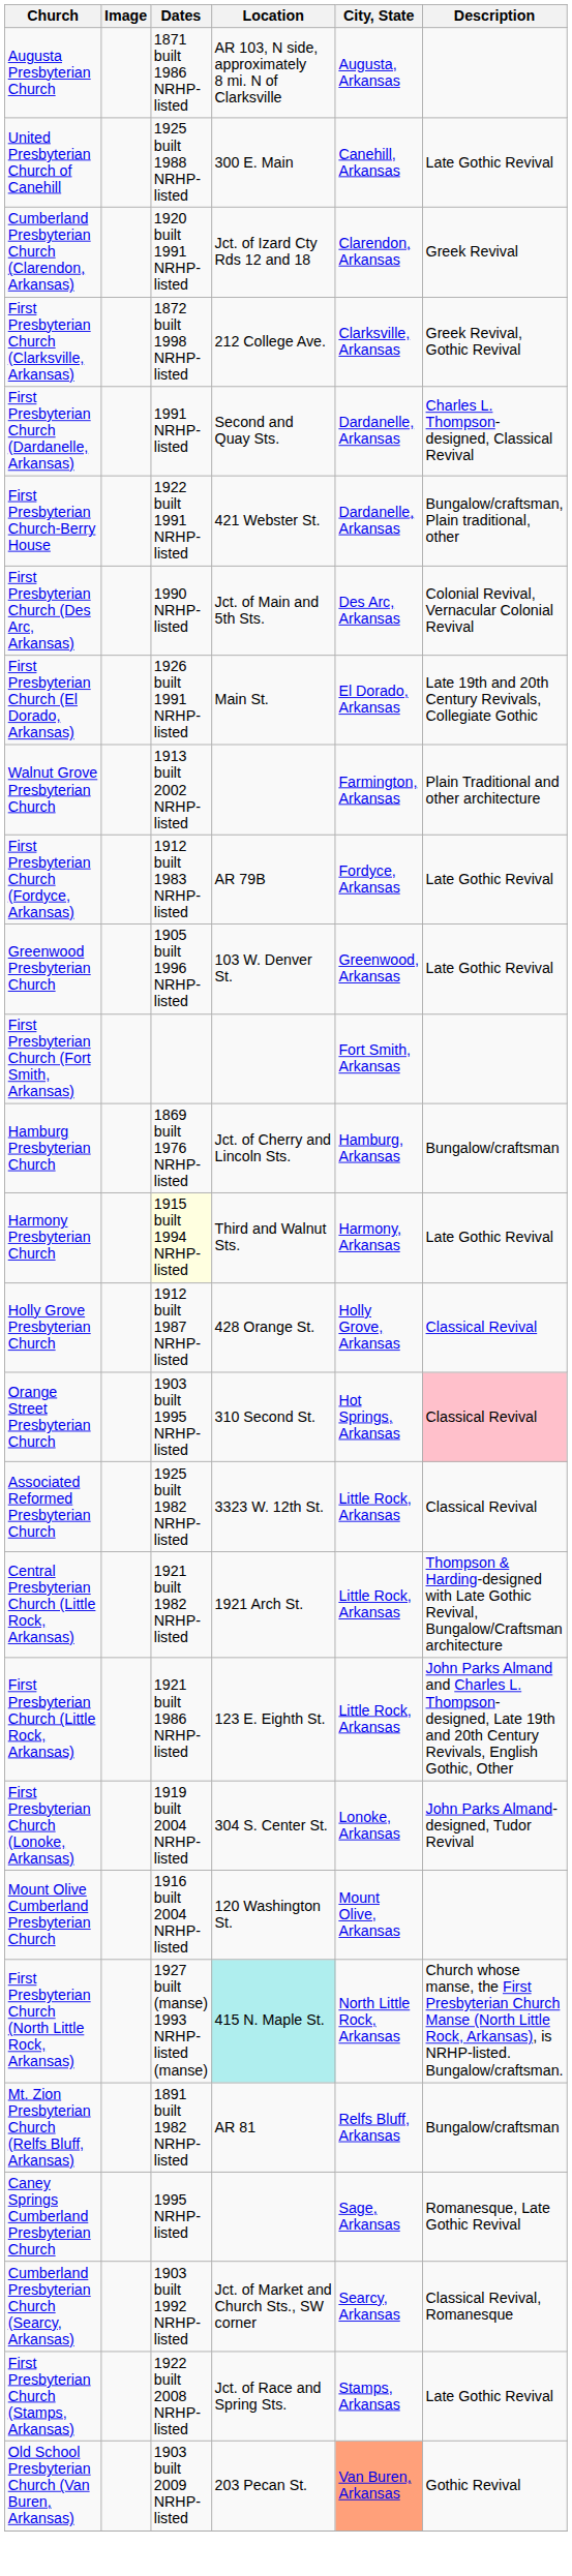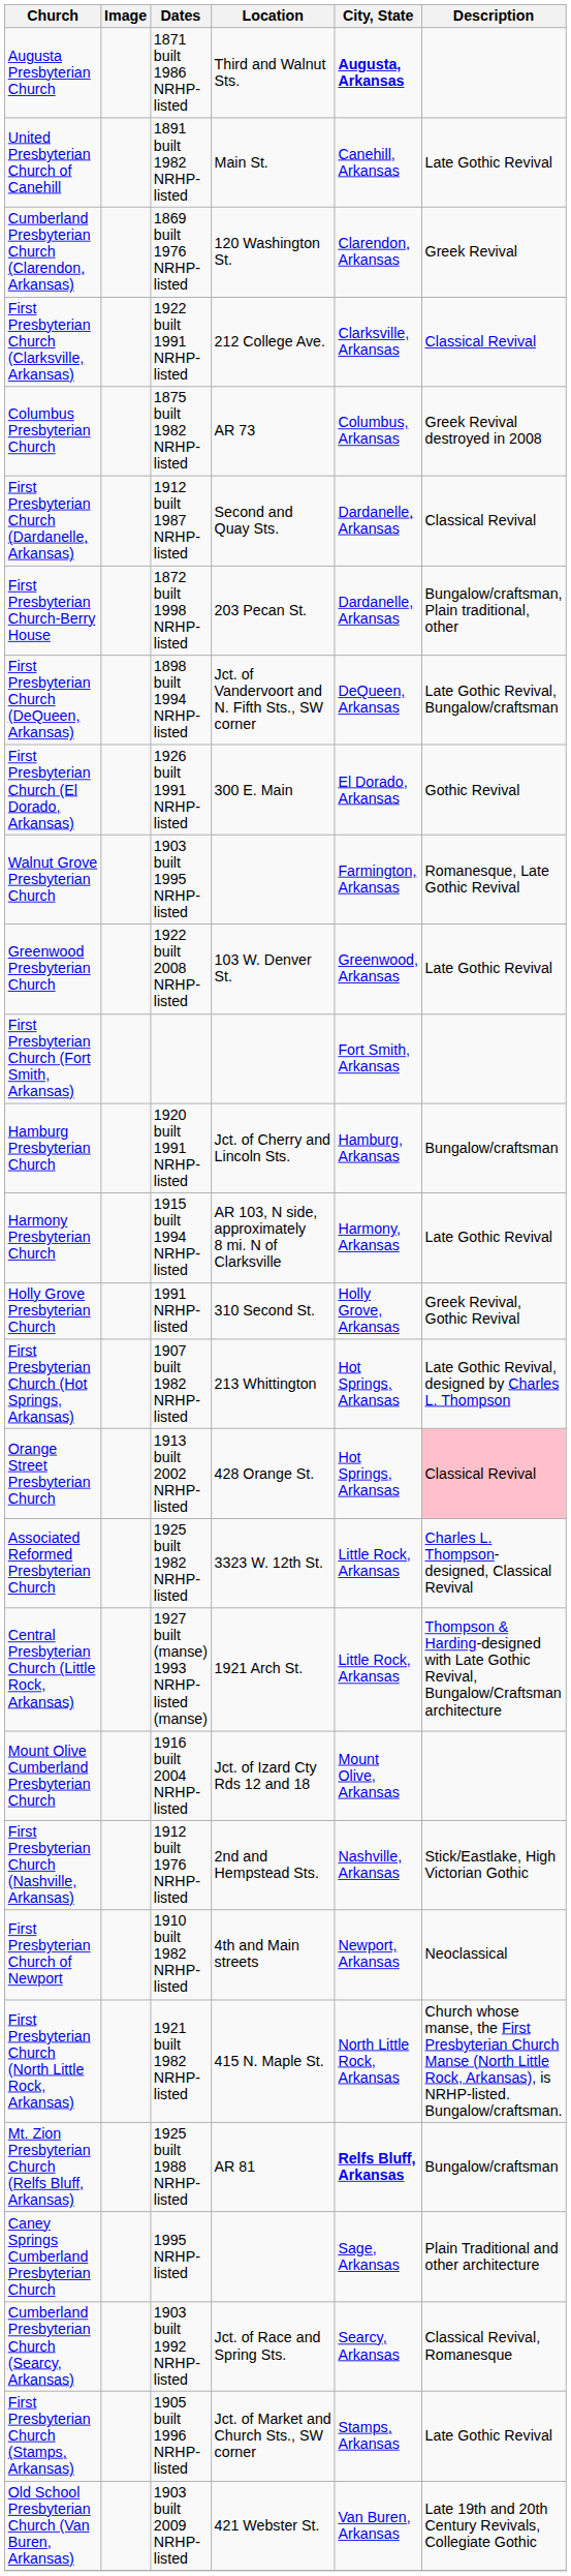 <table class="wikitable sortable" style="width:98%">
 <tr>
 <th width = 18%><strong>Church</strong></th>
 <th width = 8% class="unsortable"><strong>Image</strong></th>
 <th width = 10%><strong>Dates</strong></th>
 <th width = 25%><strong>Location</strong></th>
 <th width = 8%><strong>City, State</strong></th>
 <th class="unsortable"><strong>Description</strong></th>
 </tr>
 <tr>
 <td><a href='#'>Augusta Presbyterian Church</a></td>
 <td></td>
 <td>1871 built<br>1986 NRHP-listed</td>
-<td>AR 103, N side, approximately 8 mi. N of Clarksville<br><small></small></td>
-<td><a href='#'>Augusta, Arkansas</a></td>
+<td>Third and Walnut Sts.<br><small></small></td>
+<td><strong><a href='#'>Augusta, Arkansas</a></strong></td>
 <td></td>
 </tr>
 <tr>
 <td><a href='#'>United Presbyterian Church of Canehill</a></td>
 <td></td>
-<td>1925 built<br>1988 NRHP-listed</td>
-<td>300 E. Main<br><small></small></td>
+<td>1891 built<br>1982 NRHP-listed</td>
+<td>Main St.<br><small></small></td>
 <td><a href='#'>Canehill, Arkansas</a></td>
 <td>Late Gothic Revival</td>
 </tr>
 <tr>
 <td><a href='#'>Cumberland Presbyterian Church (Clarendon, Arkansas)</a></td>
 <td></td>
-<td>1920 built<br>1991 NRHP-listed</td>
-<td>Jct. of Izard Cty Rds 12 and 18<br><small></small></td>
+<td>1869 built<br>1976 NRHP-listed</td>
+<td>120 Washington St.<br><small></small></td>
 <td><a href='#'>Clarendon, Arkansas</a></td>
 <td>Greek Revival</td>
 </tr>
 <tr>
 <td><a href='#'>First Presbyterian Church (Clarksville, Arkansas)</a></td>
 <td></td>
-<td>1872 built<br>1998 NRHP-listed</td>
+<td>1922 built<br>1991 NRHP-listed</td>
 <td>212 College Ave.<br><small></small></td>
 <td><a href='#'>Clarksville, Arkansas</a></td>
-<td>Greek Revival, Gothic Revival</td>
+<td><a href='#'>Classical Revival</a></td>
+</tr>
+<tr>
+<td><a href='#'>Columbus Presbyterian Church</a></td>
+<td></td>
+<td>1875 built<br>1982 NRHP-listed</td>
+<td>AR 73<br><small></small></td>
+<td><a href='#'>Columbus, Arkansas</a></td>
+<td>Greek Revival <br>destroyed in 2008</td>
 </tr>
 <tr>
 <td><a href='#'>First Presbyterian Church (Dardanelle, Arkansas)</a></td>
 <td></td>
-<td>1991 NRHP-listed</td>
+<td>1912 built<br>1987 NRHP-listed</td>
 <td>Second and Quay Sts.<br><small></small></td>
 <td><a href='#'>Dardanelle, Arkansas</a></td>
-<td><a href='#'>Charles L. Thompson</a>-designed, Classical Revival</td>
+<td>Classical Revival</td>
 </tr>
 <tr>
 <td><a href='#'>First Presbyterian Church-Berry House</a></td>
 <td></td>
-<td>1922 built<br>1991 NRHP-listed</td>
-<td>421 Webster St.<br><small></small></td>
+<td>1872 built<br>1998 NRHP-listed</td>
+<td>203 Pecan St.<br><small></small></td>
 <td><a href='#'>Dardanelle, Arkansas</a></td>
 <td>Bungalow/craftsman, Plain traditional, other</td>
 </tr>
 <tr>
-<td><a href='#'>First Presbyterian Church (Des Arc, Arkansas)</a></td>
+<td><a href='#'>First Presbyterian Church (DeQueen, Arkansas)</a></td>
 <td></td>
-<td>1990 NRHP-listed</td>
-<td>Jct. of Main and 5th Sts.<br><small></small></td>
-<td><a href='#'>Des Arc, Arkansas</a></td>
-<td>Colonial Revival, Vernacular Colonial Revival</td>
+<td>1898 built<br>1994 NRHP-listed</td>
+<td>Jct. of Vandervoort and N. Fifth Sts., SW corner<br><small></small></td>
+<td><a href='#'>DeQueen, Arkansas</a></td>
+<td>Late Gothic Revival, Bungalow/craftsman</td>
 </tr>
 <tr>
 <td><a href='#'>First Presbyterian Church (El Dorado, Arkansas)</a></td>
 <td></td>
 <td>1926 built<br>1991 NRHP-listed</td>
-<td>Main St.<br><small></small></td>
+<td>300 E. Main<br><small></small></td>
 <td><a href='#'>El Dorado, Arkansas</a></td>
-<td>Late 19th and 20th Century Revivals, Collegiate Gothic</td>
+<td>Gothic Revival</td>
 </tr>
 <tr>
 <td><a href='#'>Walnut Grove Presbyterian Church</a></td>
 <td></td>
-<td>1913 built<br>2002 NRHP-listed</td>
+<td>1903 built<br>1995 NRHP-listed</td>
 <td><small></small></td>
 <td><a href='#'>Farmington, Arkansas</a></td>
-<td>Plain Traditional and other architecture</td>
-</tr>
-<tr>
-<td><a href='#'>First Presbyterian Church (Fordyce, Arkansas)</a></td>
-<td></td>
-<td>1912 built<br>1983 NRHP-listed</td>
-<td>AR 79B<br><small></small></td>
-<td><a href='#'>Fordyce, Arkansas</a></td>
-<td>Late Gothic Revival</td>
+<td>Romanesque, Late Gothic Revival</td>
 </tr>
 <tr>
 <td><a href='#'>Greenwood Presbyterian Church</a></td>
 <td></td>
-<td>1905 built<br>1996 NRHP-listed</td>
+<td>1922 built<br>2008 NRHP-listed</td>
 <td>103 W. Denver St.<br><small></small></td>
 <td><a href='#'>Greenwood, Arkansas</a></td>
 <td>Late Gothic Revival</td>
 </tr>
 <tr>
 <td><a href='#'>First Presbyterian Church (Fort Smith, Arkansas)</a></td>
 <td></td>
 <td></td>
 <td></td>
 <td><a href='#'>Fort Smith, Arkansas</a></td>
 <td></td>
 </tr>
 <tr>
 <td><a href='#'>Hamburg Presbyterian Church</a></td>
 <td></td>
-<td>1869 built<br>1976 NRHP-listed</td>
+<td>1920 built<br>1991 NRHP-listed</td>
 <td>Jct. of Cherry and Lincoln Sts.<br><small></small></td>
 <td><a href='#'>Hamburg, Arkansas</a></td>
 <td>Bungalow/craftsman</td>
 </tr>
 <tr>
 <td><a href='#'>Harmony Presbyterian Church</a></td>
 <td></td>
-<td style="background: lightyellow;">1915 built<br>1994 NRHP-listed</td>
-<td>Third and Walnut Sts.<br><small></small></td>
+<td>1915 built<br>1994 NRHP-listed</td>
+<td>AR 103, N side, approximately 8 mi. N of Clarksville<br><small></small></td>
 <td><a href='#'>Harmony, Arkansas</a></td>
 <td>Late Gothic Revival</td>
 </tr>
 <tr>
 <td><a href='#'>Holly Grove Presbyterian Church</a></td>
 <td></td>
-<td>1912 built<br>1987 NRHP-listed</td>
-<td>428 Orange St.<br><small></small></td>
+<td>1991 NRHP-listed</td>
+<td>310 Second St.<br><small></small></td>
 <td><a href='#'>Holly Grove, Arkansas</a></td>
-<td><a href='#'>Classical Revival</a></td>
+<td>Greek Revival, Gothic Revival</td>
+</tr>
+<tr>
+<td><a href='#'>First Presbyterian Church (Hot Springs, Arkansas)</a></td>
+<td></td>
+<td>1907 built<br>1982 NRHP-listed</td>
+<td>213 Whittington<br><small></small></td>
+<td><a href='#'>Hot Springs, Arkansas</a></td>
+<td>Late Gothic Revival, designed by <a href='#'>Charles L. Thompson</a></td>
 </tr>
 <tr>
 <td><a href='#'>Orange Street Presbyterian Church</a></td>
 <td></td>
-<td>1903 built<br>1995 NRHP-listed</td>
-<td>310 Second St.<br><small></small></td>
+<td>1913 built<br>2002 NRHP-listed</td>
+<td>428 Orange St.<br><small></small></td>
 <td><a href='#'>Hot Springs, Arkansas</a></td>
 <td style="background: pink;">Classical Revival</td>
 </tr>
 <tr>
 <td><a href='#'>Associated Reformed Presbyterian Church</a></td>
 <td></td>
 <td>1925 built<br>1982 NRHP-listed</td>
 <td>3323 W. 12th St.<br><small></small></td>
 <td><a href='#'>Little Rock, Arkansas</a></td>
-<td>Classical Revival</td>
+<td><a href='#'>Charles L. Thompson</a>-designed, Classical Revival</td>
 </tr>
 <tr>
 <td><a href='#'>Central Presbyterian Church (Little Rock, Arkansas)</a></td>
 <td></td>
-<td>1921 built<br>1982 NRHP-listed</td>
+<td>1927 built (manse)<br>1993 NRHP-listed (manse)</td>
 <td>1921 Arch St.<br><small></small></td>
 <td><a href='#'>Little Rock, Arkansas</a></td>
 <td><a href='#'>Thompson & Harding</a>-designed with Late Gothic Revival, Bungalow/Craftsman architecture</td>
 </tr>
 <tr>
-<td><a href='#'>First Presbyterian Church (Little Rock, Arkansas)</a></td>
-<td></td>
-<td>1921 built<br>1986 NRHP-listed</td>
-<td>123 E. Eighth St.<br><small></small></td>
-<td><a href='#'>Little Rock, Arkansas</a></td>
-<td><a href='#'>John Parks Almand</a> and <a href='#'>Charles L. Thompson</a>-designed, Late 19th and 20th Century Revivals, English Gothic, Other</td>
-</tr>
-<tr>
-<td><a href='#'>First Presbyterian Church (Lonoke, Arkansas)</a></td>
-<td></td>
-<td>1919 built<br>2004 NRHP-listed</td>
-<td>304 S. Center St.<br><small></small></td>
-<td><a href='#'>Lonoke, Arkansas</a></td>
-<td><a href='#'>John Parks Almand</a>-designed, Tudor Revival</td>
-</tr>
-<tr>
 <td><a href='#'>Mount Olive Cumberland Presbyterian Church</a></td>
 <td></td>
 <td>1916 built<br>2004 NRHP-listed</td>
-<td>120 Washington St.<br><small></small></td>
+<td>Jct. of Izard Cty Rds 12 and 18<br><small></small></td>
 <td><a href='#'>Mount Olive, Arkansas</a></td>
 <td></td>
 </tr>
 <tr>
+<td><a href='#'>First Presbyterian Church (Nashville, Arkansas)</a></td>
+<td></td>
+<td>1912 built<br>1976 NRHP-listed</td>
+<td>2nd and Hempstead Sts.<br><small></small></td>
+<td><a href='#'>Nashville, Arkansas</a></td>
+<td>Stick/Eastlake, High Victorian Gothic</td>
+</tr>
+<tr>
+<td><a href='#'>First Presbyterian Church of Newport</a></td>
+<td></td>
+<td>1910 built<br>1982 NRHP-listed</td>
+<td>4th and Main streets<br><small></small></td>
+<td><a href='#'>Newport, Arkansas</a></td>
+<td>Neoclassical</td>
+</tr>
+<tr>
 <td><a href='#'>First Presbyterian Church (North Little Rock, Arkansas)</a></td>
 <td></td>
-<td>1927 built (manse)<br>1993 NRHP-listed (manse)</td>
-<td style="background: paleturquoise;">415 N. Maple St.<br><small></small></td>
+<td>1921 built<br>1982 NRHP-listed</td>
+<td>415 N. Maple St.<br><small></small></td>
 <td><a href='#'>North Little Rock, Arkansas</a></td>
 <td>Church whose manse, the <a href='#'>First Presbyterian Church Manse (North Little Rock, Arkansas)</a>, is NRHP-listed. Bungalow/craftsman.</td>
 </tr>
 <tr>
 <td><a href='#'>Mt. Zion Presbyterian Church (Relfs Bluff, Arkansas)</a></td>
 <td></td>
-<td>1891 built<br>1982 NRHP-listed</td>
+<td>1925 built<br>1988 NRHP-listed</td>
 <td>AR 81<br><small></small></td>
-<td><a href='#'>Relfs Bluff, Arkansas</a></td>
+<td><strong><a href='#'>Relfs Bluff, Arkansas</a></strong></td>
 <td>Bungalow/craftsman</td>
 </tr>
 <tr>
 <td><a href='#'>Caney Springs Cumberland Presbyterian Church</a></td>
 <td></td>
 <td>1995 NRHP-listed</td>
 <td><small></small></td>
 <td><a href='#'>Sage, Arkansas</a></td>
-<td>Romanesque, Late Gothic Revival</td>
+<td>Plain Traditional and other architecture</td>
 </tr>
 <tr>
 <td><a href='#'>Cumberland Presbyterian Church (Searcy, Arkansas)</a></td>
 <td></td>
 <td>1903 built<br>1992 NRHP-listed</td>
-<td>Jct. of Market and Church Sts., SW corner<br><small></small></td>
+<td>Jct. of Race and Spring Sts.<br><small></small></td>
 <td><a href='#'>Searcy, Arkansas</a></td>
 <td>Classical Revival, Romanesque</td>
 </tr>
 <tr>
 <td><a href='#'>First Presbyterian Church (Stamps, Arkansas)</a></td>
 <td></td>
-<td>1922 built<br>2008 NRHP-listed</td>
-<td>Jct. of Race and Spring Sts.<br><small></small></td>
+<td>1905 built<br>1996 NRHP-listed</td>
+<td>Jct. of Market and Church Sts., SW corner<br><small></small></td>
 <td><a href='#'>Stamps, Arkansas</a></td>
 <td>Late Gothic Revival</td>
 </tr>
 <tr>
 <td><a href='#'>Old School Presbyterian Church (Van Buren, Arkansas)</a></td>
 <td></td>
 <td>1903 built<br>2009 NRHP-listed</td>
-<td>203 Pecan St.<br><small></small></td>
-<td style="background: lightsalmon;"><a href='#'>Van Buren, Arkansas</a></td>
-<td>Gothic Revival</td>
+<td>421 Webster St.<br><small></small></td>
+<td><a href='#'>Van Buren, Arkansas</a></td>
+<td>Late 19th and 20th Century Revivals, Collegiate Gothic</td>
 </tr>
 <tr>
 </tr>
 </table>
